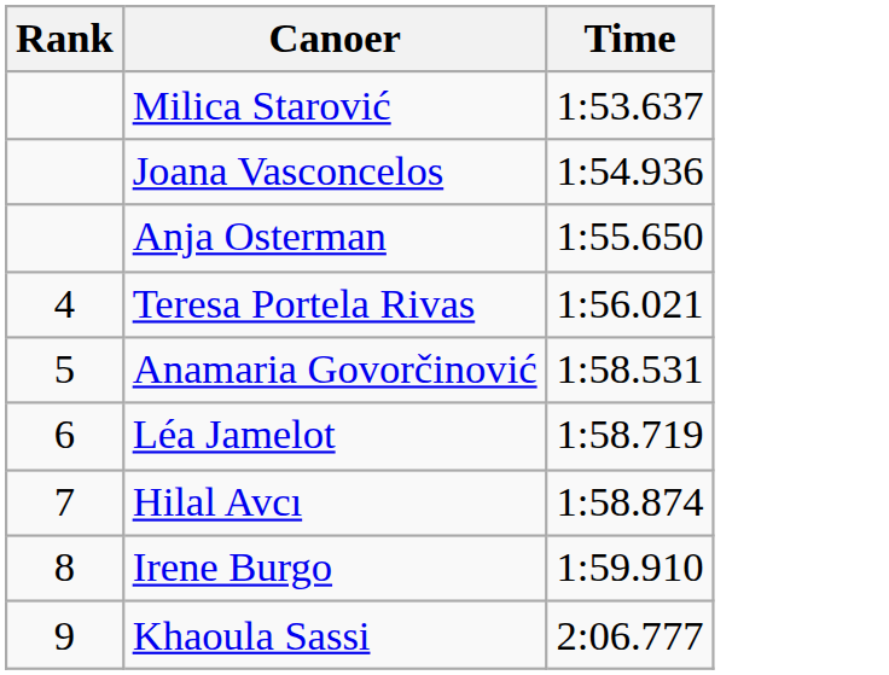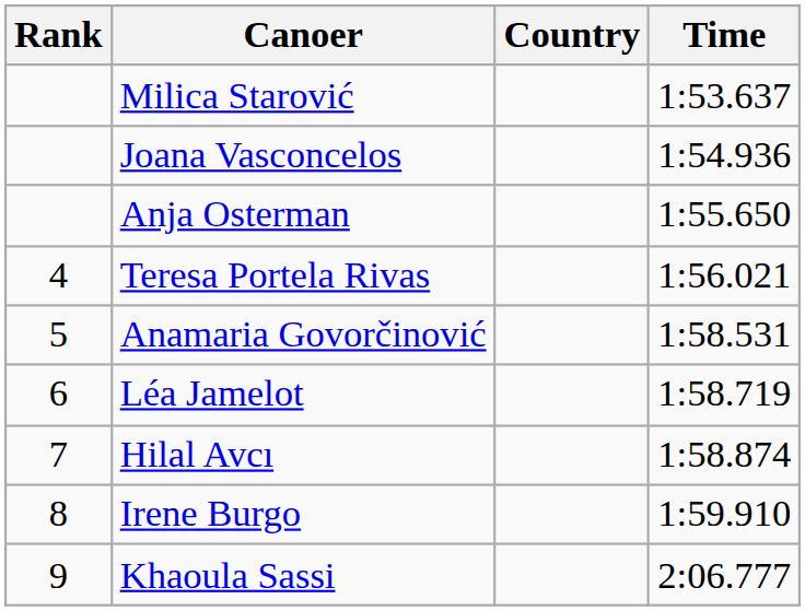 <table class="wikitable" style="text-align:center;">
 <tr>
 <th>Rank</th>
 <th>Canoer</th>
+<th>Country</th>
 <th>Time</th>
 </tr>
 <tr>
 <td></td>
 <td align="left"><a href='#'>Milica Starović</a></td>
+<td align="left"></td>
 <td>1:53.637</td>
 </tr>
 <tr>
 <td></td>
 <td align="left"><a href='#'>Joana Vasconcelos</a></td>
+<td align="left"></td>
 <td>1:54.936</td>
 </tr>
 <tr>
 <td></td>
 <td align="left"><a href='#'>Anja Osterman</a></td>
+<td align="left"></td>
 <td>1:55.650</td>
 </tr>
 <tr>
 <td>4</td>
 <td align="left"><a href='#'>Teresa Portela Rivas</a></td>
+<td align="left"></td>
 <td>1:56.021</td>
 </tr>
 <tr>
 <td>5</td>
 <td align="left"><a href='#'>Anamaria Govorčinović</a></td>
+<td align="left"></td>
 <td>1:58.531</td>
 </tr>
 <tr>
 <td>6</td>
 <td align="left"><a href='#'>Léa Jamelot</a></td>
+<td align="left"></td>
 <td>1:58.719</td>
 </tr>
 <tr>
 <td>7</td>
 <td align="left"><a href='#'>Hilal Avcı</a></td>
+<td align="left"></td>
 <td>1:58.874</td>
 </tr>
 <tr>
 <td>8</td>
 <td align="left"><a href='#'>Irene Burgo</a></td>
+<td align="left"></td>
 <td>1:59.910</td>
 </tr>
 <tr>
 <td>9</td>
 <td align="left"><a href='#'>Khaoula Sassi</a></td>
+<td align="left"></td>
 <td>2:06.777</td>
 </tr>
 </table>
